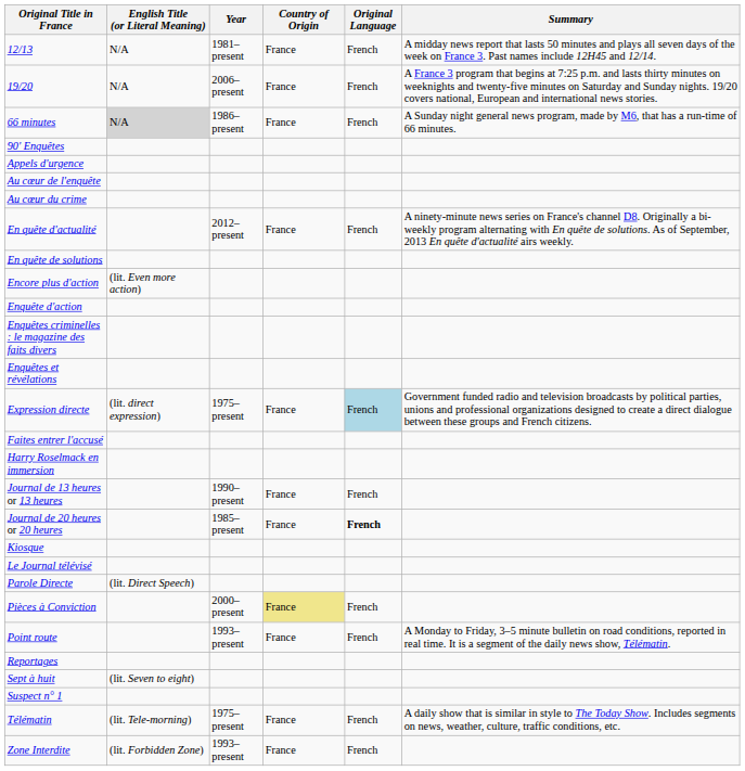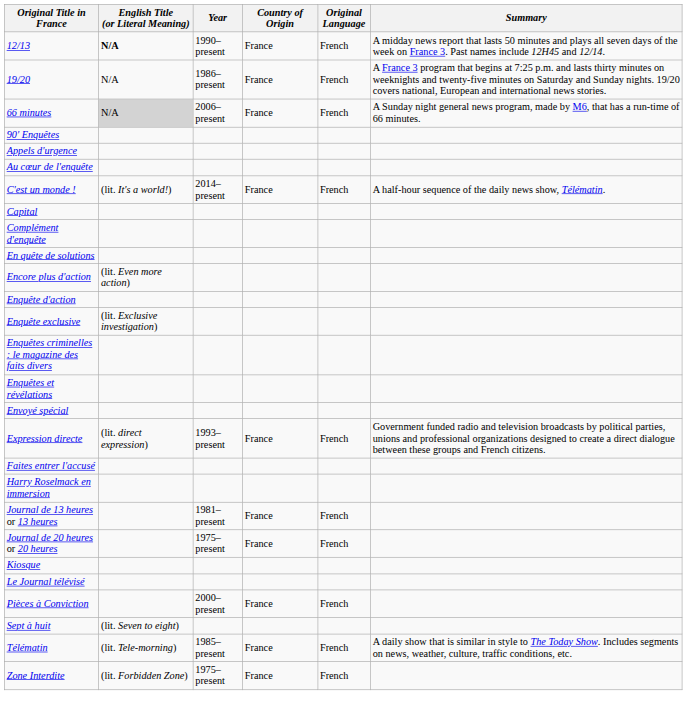 <table class="wikitable">
 <tr>
 <th style="width:140px;"><em>Original Title in France</em></th>
 <th style="width:140px;"><em>English Title<br>(or Literal Meaning)</em></th>
 <th style="width:70px;"><em>Year</em></th>
 <th style="width:110px;"><em>Country of Origin</em></th>
 <th style="width:75px;"><em>Original Language</em></th>
 <th style="width:480px;"><em>Summary</em></th>
 </tr>
 <tr>
 <td><em><a href='#'>12/13</a></em></td>
-<td>N/A</td>
-<td>1981–present</td>
+<td><strong>N/A</strong></td>
+<td>1990–present</td>
 <td>France</td>
 <td>French</td>
 <td>A midday news report that lasts 50 minutes and plays all seven days of the week on <a href='#'>France 3</a>. Past names include <em>12H45</em> and <em>12/14</em>.</td>
 </tr>
 <tr>
 <td><em><a href='#'>19/20</a></em></td>
 <td>N/A</td>
-<td>2006–present</td>
+<td>1986–present</td>
 <td>France</td>
 <td>French</td>
 <td>A <a href='#'>France 3</a> program that begins at 7:25 p.m. and lasts thirty minutes on weeknights and twenty-five minutes on Saturday and Sunday nights. 19/20 covers national, European and international news stories.</td>
 </tr>
 <tr>
 <td><em><a href='#'>66 minutes</a></em></td>
 <td style="background: lightgrey;">N/A</td>
-<td>1986–present</td>
+<td>2006–present</td>
 <td>France</td>
 <td>French</td>
 <td>A Sunday night general news program, made by <a href='#'>M6</a>, that has a run-time of 66 minutes.</td>
 </tr>
 <tr>
 <td><em><a href='#'>90' Enquêtes</a></em></td>
 <td></td>
 <td></td>
 <td></td>
 <td></td>
 <td></td>
 </tr>
 <tr>
 <td><em><a href='#'>Appels d'urgence</a></em></td>
 <td></td>
 <td></td>
 <td></td>
 <td></td>
 <td></td>
 </tr>
 <tr>
 <td><em><a href='#'>Au cœur de l'enquête</a></em></td>
 <td></td>
 <td></td>
 <td></td>
 <td></td>
 <td></td>
 </tr>
 <tr>
-<td><em><a href='#'>Au cœur du crime</a></em></td>
+<td><em><a href='#'>C'est un monde !</a></em></td>
+<td>(lit. <em>It's a world!</em>)</td>
+<td>2014–present</td>
+<td>France</td>
+<td>French</td>
+<td>A half-hour sequence of the daily news show, <em><a href='#'>Télématin</a></em>.</td>
+</tr>
+<tr>
+<td><em><a href='#'>Capital</a></em></td>
 <td></td>
 <td></td>
 <td></td>
 <td></td>
 <td></td>
 </tr>
 <tr>
-<td><em><a href='#'>En quête d'actualité</a></em></td>
+<td><em><a href='#'>Complément d'enquête</a></em></td>
 <td></td>
-<td>2012–present</td>
-<td>France</td>
-<td>French</td>
-<td>A ninety-minute news series on France's channel <a href='#'>D8</a>. Originally a bi-weekly program alternating with <em>En quête de solutions</em>. As of September, 2013 <em>En quête d'actualité</em> airs weekly.</td>
+<td></td>
+<td></td>
+<td></td>
+<td></td>
 </tr>
 <tr>
 <td><em><a href='#'>En quête de solutions</a></em></td>
 <td></td>
 <td></td>
 <td></td>
 <td></td>
 <td></td>
 </tr>
 <tr>
 <td><em><a href='#'>Encore plus d'action</a></em></td>
 <td>(lit. <em>Even more action</em>)</td>
 <td></td>
 <td></td>
 <td></td>
 <td></td>
 </tr>
 <tr>
 <td><em><a href='#'>Enquête d'action</a></em></td>
 <td></td>
 <td></td>
 <td></td>
 <td></td>
 <td></td>
 </tr>
 <tr>
+<td><em><a href='#'>Enquête exclusive</a></em></td>
+<td>(lit. <em>Exclusive investigation</em>)</td>
+<td></td>
+<td></td>
+<td></td>
+<td></td>
+</tr>
+<tr>
 <td><em><a href='#'>Enquêtes criminelles : le magazine des faits divers</a></em></td>
 <td></td>
 <td></td>
 <td></td>
 <td></td>
 <td></td>
 </tr>
 <tr>
 <td><em><a href='#'>Enquêtes et révélations</a></em></td>
 <td></td>
 <td></td>
 <td></td>
 <td></td>
 <td></td>
 </tr>
 <tr>
+<td><em><a href='#'>Envoyé spécial</a></em></td>
+<td></td>
+<td></td>
+<td></td>
+<td></td>
+<td></td>
+</tr>
+<tr>
 <td><em><a href='#'>Expression directe</a></em></td>
 <td>(lit. <em>direct expression</em>)</td>
-<td>1975–present</td>
+<td>1993–present</td>
 <td>France</td>
-<td style="background: lightblue;">French</td>
+<td>French</td>
 <td>Government funded radio and television broadcasts by political parties, unions and professional organizations designed to create a direct dialogue between these groups and French citizens.</td>
 </tr>
 <tr>
 <td><em><a href='#'>Faites entrer l'accusé</a></em></td>
 <td></td>
 <td></td>
 <td></td>
 <td></td>
 <td></td>
 </tr>
 <tr>
 <td><em><a href='#'>Harry Roselmack en immersion</a></em></td>
 <td></td>
 <td></td>
 <td></td>
 <td></td>
 <td></td>
 </tr>
 <tr>
 <td><em><a href='#'>Journal de 13 heures</a></em><br>or <em><a href='#'>13 heures</a></em></td>
 <td></td>
-<td>1990–present</td>
+<td>1981–present</td>
 <td>France</td>
 <td>French</td>
 <td></td>
 </tr>
 <tr>
 <td><em><a href='#'>Journal de 20 heures</a></em><br>or <em><a href='#'>20 heures</a></em></td>
 <td></td>
-<td>1985–present</td>
+<td>1975–present</td>
 <td>France</td>
-<td><strong>French</strong></td>
+<td>French</td>
 <td></td>
 </tr>
 <tr>
 <td><em><a href='#'>Kiosque</a></em></td>
 <td></td>
 <td></td>
 <td></td>
 <td></td>
 <td></td>
 </tr>
 <tr>
 <td><em><a href='#'>Le Journal télévisé</a></em></td>
 <td></td>
 <td></td>
 <td></td>
 <td></td>
 <td></td>
 </tr>
 <tr>
-<td><em><a href='#'>Parole Directe</a></em></td>
-<td>(lit. <em>Direct Speech</em>)</td>
-<td></td>
-<td></td>
-<td></td>
-<td></td>
-</tr>
-<tr>
 <td><em><a href='#'>Pièces à Conviction</a></em></td>
 <td></td>
 <td>2000–present</td>
-<td style="background: khaki;">France</td>
-<td>French</td>
-<td></td>
-</tr>
-<tr>
-<td><em><a href='#'>Point route</a></em></td>
-<td></td>
-<td>1993–present</td>
 <td>France</td>
 <td>French</td>
-<td>A Monday to Friday, 3–5 minute bulletin on road conditions, reported in real time. It is a segment of the daily news show, <em><a href='#'>Télématin</a></em>.</td>
-</tr>
-<tr>
-<td><em><a href='#'>Reportages</a></em></td>
-<td></td>
-<td></td>
-<td></td>
-<td></td>
 <td></td>
 </tr>
 <tr>
 <td><em><a href='#'>Sept à huit</a></em></td>
 <td>(lit. <em>Seven to eight</em>)</td>
 <td></td>
 <td></td>
 <td></td>
 <td></td>
 </tr>
 <tr>
-<td><em><a href='#'>Suspect n° 1</a></em></td>
-<td></td>
-<td></td>
-<td></td>
-<td></td>
-<td></td>
-</tr>
-<tr>
 <td><em><a href='#'>Télématin</a></em></td>
 <td>(lit. <em>Tele-morning</em>)</td>
-<td>1975–present</td>
+<td>1985–present</td>
 <td>France</td>
 <td>French</td>
 <td>A daily show that is similar in style to <em><a href='#'>The Today Show</a></em>. Includes segments on news, weather, culture, traffic conditions, etc.</td>
 </tr>
 <tr>
 <td><em><a href='#'>Zone Interdite</a></em></td>
 <td>(lit. <em>Forbidden Zone</em>)</td>
-<td>1993–present</td>
+<td>1975–present</td>
 <td>France</td>
 <td>French</td>
 <td></td>
 </tr>
 </table>
